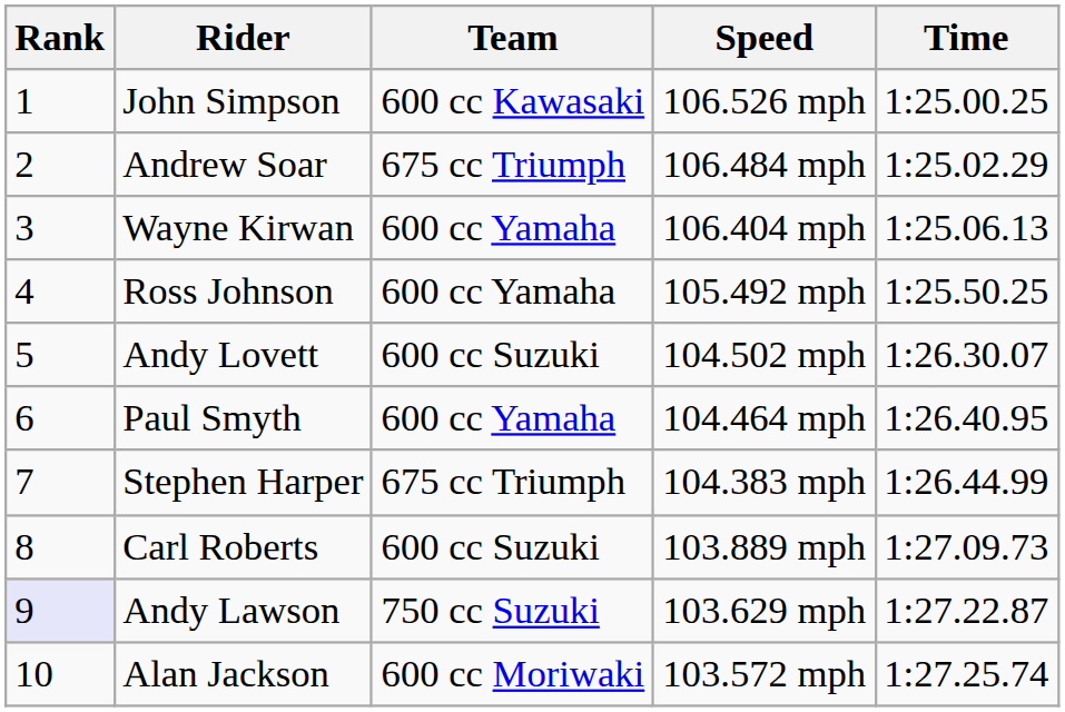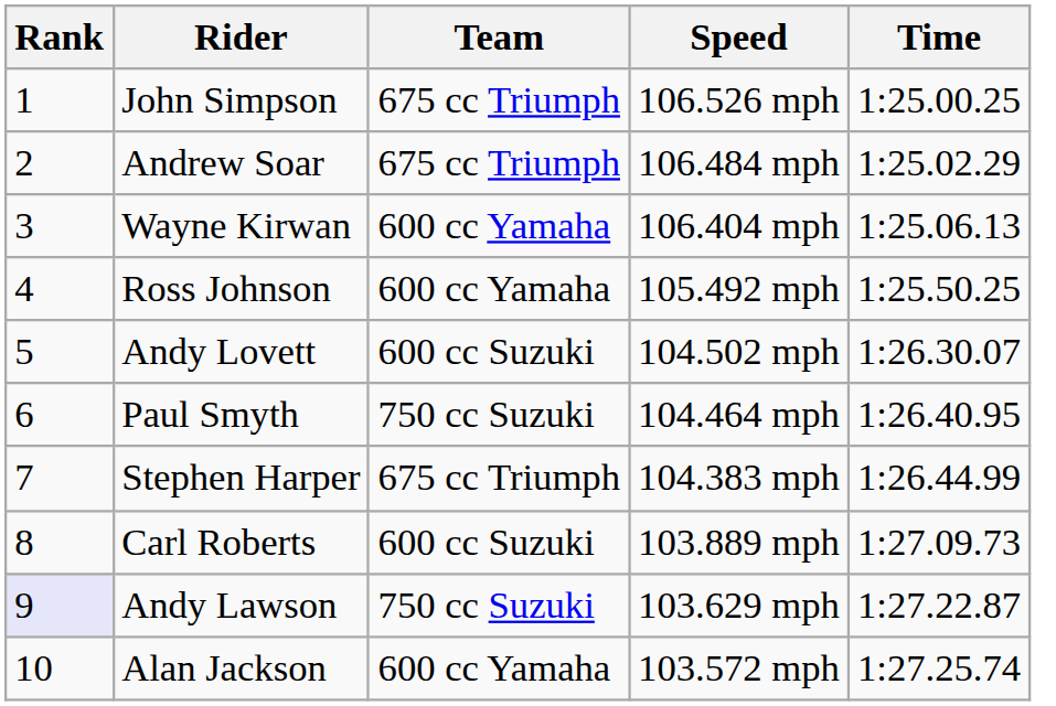 <table class="wikitable" style="font-size: 95%;">
 <tr style="background:#efefef;">
 <th>Rank</th>
 <th>Rider</th>
 <th>Team</th>
 <th>Speed</th>
 <th>Time</th>
 </tr>
 <tr>
 <td>1</td>
 <td> John Simpson</td>
-<td>600 cc <a href='#'>Kawasaki</a></td>
+<td>675 cc <a href='#'>Triumph</a></td>
 <td>106.526 mph</td>
 <td>1:25.00.25</td>
 </tr>
 <tr>
 <td>2</td>
 <td> Andrew Soar</td>
 <td>675 cc <a href='#'>Triumph</a></td>
 <td>106.484 mph</td>
 <td>1:25.02.29</td>
 </tr>
 <tr>
 <td>3</td>
 <td> Wayne Kirwan</td>
 <td>600 cc <a href='#'>Yamaha</a></td>
 <td>106.404 mph</td>
 <td>1:25.06.13</td>
 </tr>
 <tr>
 <td>4</td>
 <td> Ross Johnson</td>
 <td>600 cc Yamaha</td>
 <td>105.492 mph</td>
 <td>1:25.50.25</td>
 </tr>
 <tr>
 <td>5</td>
 <td> Andy Lovett</td>
 <td>600 cc Suzuki</td>
 <td>104.502 mph</td>
 <td>1:26.30.07</td>
 </tr>
 <tr>
 <td>6</td>
 <td> Paul Smyth</td>
-<td>600 cc <a href='#'>Yamaha</a></td>
+<td>750 cc Suzuki</td>
 <td>104.464 mph</td>
 <td>1:26.40.95</td>
 </tr>
 <tr>
 <td>7</td>
 <td> Stephen Harper</td>
 <td>675 cc Triumph</td>
 <td>104.383 mph</td>
 <td>1:26.44.99</td>
 </tr>
 <tr>
 <td>8</td>
 <td> Carl Roberts</td>
 <td>600 cc Suzuki</td>
 <td>103.889 mph</td>
 <td>1:27.09.73</td>
 </tr>
 <tr>
 <td style="background: lavender;">9</td>
 <td> Andy Lawson</td>
 <td>750 cc <a href='#'>Suzuki</a></td>
 <td>103.629 mph</td>
 <td>1:27.22.87</td>
 </tr>
 <tr>
 <td>10</td>
 <td> Alan Jackson</td>
-<td>600 cc <a href='#'>Moriwaki</a></td>
+<td>600 cc Yamaha</td>
 <td>103.572 mph</td>
 <td>1:27.25.74</td>
 </tr>
 </table>
